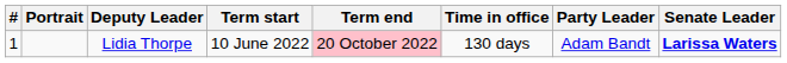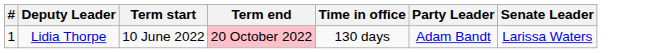 <table class="wikitable sortable">
 <tr>
 <th>#</th>
-<th>Portrait</th>
 <th>Deputy Leader</th>
 <th>Term start</th>
 <th>Term end</th>
 <th>Time in office</th>
 <th>Party Leader</th>
 <th>Senate Leader</th>
 </tr>
 <tr align="center">
 <td>1</td>
-<td></td>
 <td><a href='#'>Lidia Thorpe</a></td>
 <td>10 June 2022</td>
 <td style="background: pink;">20 October 2022</td>
 <td>130 days</td>
 <td><a href='#'>Adam Bandt</a></td>
-<td><strong><a href='#'>Larissa Waters</a></strong></td>
+<td><a href='#'>Larissa Waters</a></td>
 </tr>
 </table>
